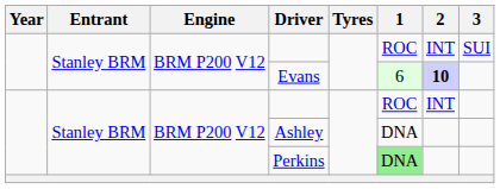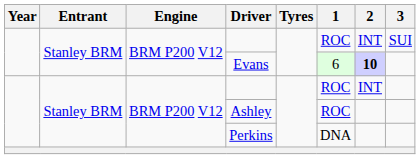 <table class="wikitable" style="text-align:center; font-size:95%">
 <tr>
 <th>Year</th>
 <th>Entrant</th>
 <th>Engine</th>
 <th>Driver</th>
 <th>Tyres</th>
 <th>1</th>
 <th>2</th>
 <th>3</th>
 </tr>
 <tr>
 <td rowspan="2"></td>
 <td rowspan="2"><a href='#'>Stanley BRM</a></td>
 <td rowspan="2"><a href='#'>BRM P200</a> <a href='#'>V12</a></td>
 <td></td>
 <td rowspan="2"></td>
 <td><a href='#'>ROC</a></td>
 <td><a href='#'>INT</a></td>
 <td><a href='#'>SUI</a></td>
 </tr>
 <tr>
 <td><a href='#'>Evans</a></td>
 <td style="background:#DFFFDF;">6</td>
 <td style="background:#CFCFFF;"><strong>10</strong></td>
 <td></td>
 </tr>
 <tr>
 <td rowspan="3"></td>
 <td rowspan="3"><a href='#'>Stanley BRM</a></td>
 <td rowspan="3"><a href='#'>BRM P200</a> <a href='#'>V12</a></td>
 <td></td>
 <td rowspan="3"></td>
 <td><a href='#'>ROC</a></td>
 <td><a href='#'>INT</a></td>
 <td></td>
 </tr>
 <tr>
 <td><a href='#'>Ashley</a></td>
-<td>DNA</td>
+<td><a href='#'>ROC</a></td>
 <td></td>
 <td></td>
 </tr>
 <tr>
 <td><a href='#'>Perkins</a></td>
-<td style="background: lightgreen;">DNA</td>
+<td>DNA</td>
 <td></td>
 <td></td>
 </tr>
 <tr>
 <th colspan="8"></th>
 </tr>
 </table>
